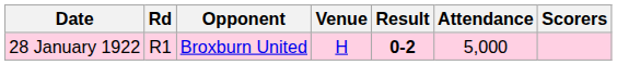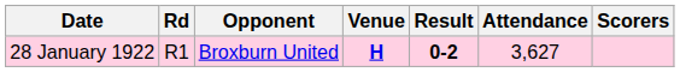 <table class="wikitable sortable" style="font-size:95%; text-align:center">
 <tr>
 <th>Date</th>
 <th>Rd</th>
 <th>Opponent</th>
 <th>Venue</th>
 <th>Result</th>
 <th>Attendance</th>
 <th>Scorers</th>
 </tr>
 <tr bgcolor = "#ffd0e3">
 <td>28 January 1922</td>
 <td>R1</td>
 <td><a href='#'>Broxburn United</a></td>
-<td><a href='#'>H</a></td>
+<td><strong><a href='#'>H</a></strong></td>
 <td><strong>0-2</strong></td>
-<td>5,000</td>
+<td>3,627</td>
 <td></td>
 </tr>
 </table>
